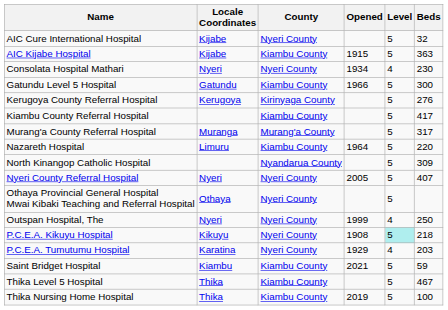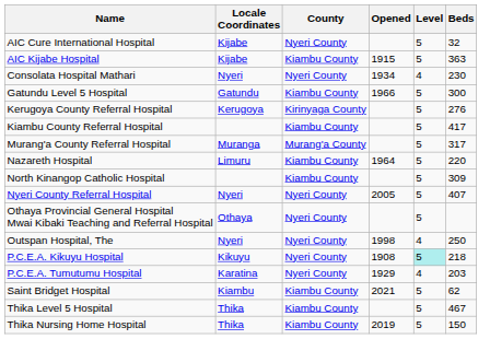 <table class="wikitable sortable">
 <tr>
 <th>Name</th>
 <th>Locale<br>Coordinates</th>
 <th>County</th>
 <th>Opened</th>
 <th>Level</th>
 <th>Beds</th>
 </tr>
 <tr>
 <td>AIC Cure International Hospital</td>
 <td><a href='#'>Kijabe</a><br></td>
 <td><a href='#'>Nyeri County</a></td>
 <td></td>
 <td>5</td>
 <td>32</td>
 </tr>
 <tr>
 <td><a href='#'>AIC Kijabe Hospital </a></td>
 <td><a href='#'>Kijabe</a><br></td>
 <td><a href='#'>Kiambu County</a></td>
 <td>1915</td>
 <td>5</td>
 <td>363</td>
 </tr>
 <tr>
 <td>Consolata Hospital Mathari</td>
 <td><a href='#'>Nyeri</a><br></td>
 <td><a href='#'>Nyeri County</a></td>
 <td>1934</td>
 <td>4</td>
 <td>230</td>
 </tr>
 <tr>
 <td>Gatundu Level 5 Hospital</td>
 <td><a href='#'>Gatundu</a><br></td>
 <td><a href='#'>Kiambu County</a></td>
 <td>1966</td>
 <td>5</td>
 <td>300</td>
 </tr>
 <tr>
 <td>Kerugoya County Referral Hospital</td>
 <td><a href='#'>Kerugoya</a><br></td>
 <td><a href='#'>Kirinyaga County</a></td>
 <td></td>
 <td>5</td>
 <td>276</td>
 </tr>
 <tr>
 <td>Kiambu County Referral Hospital</td>
 <td><br></td>
 <td><a href='#'>Kiambu County</a></td>
 <td></td>
 <td>5</td>
 <td>417</td>
 </tr>
 <tr>
 <td>Murang'a County Referral Hospital</td>
 <td><a href='#'>Muranga</a><br></td>
 <td><a href='#'>Murang'a County</a></td>
 <td></td>
 <td>5</td>
 <td>317</td>
 </tr>
 <tr>
 <td>Nazareth Hospital</td>
 <td><a href='#'>Limuru</a><br></td>
 <td><a href='#'>Kiambu County</a></td>
 <td>1964</td>
 <td>5</td>
 <td>220</td>
 </tr>
 <tr>
 <td>North Kinangop Catholic Hospital</td>
 <td><br></td>
-<td><a href='#'>Nyandarua County</a></td>
+<td><a href='#'>Kiambu County</a></td>
 <td></td>
 <td>5</td>
 <td>309</td>
 </tr>
 <tr>
 <td><a href='#'>Nyeri County Referral Hospital</a></td>
 <td><a href='#'>Nyeri</a><br></td>
 <td><a href='#'>Nyeri County</a></td>
 <td>2005</td>
 <td>5</td>
 <td>407</td>
 </tr>
 <tr>
 <td>Othaya Provincial General Hospital<br>Mwai Kibaki Teaching and Referral Hospital</td>
 <td><a href='#'>Othaya</a><br></td>
 <td><a href='#'>Nyeri County</a></td>
 <td></td>
 <td>5</td>
 <td></td>
 </tr>
 <tr>
 <td>Outspan Hospital, The</td>
 <td><a href='#'>Nyeri</a><br></td>
 <td><a href='#'>Nyeri County</a></td>
-<td>1999</td>
+<td>1998</td>
 <td>4</td>
 <td>250</td>
 </tr>
 <tr>
 <td><a href='#'>P.C.E.A. Kikuyu Hospital</a></td>
 <td><a href='#'>Kikuyu</a><br></td>
 <td><a href='#'>Nyeri County</a></td>
 <td>1908</td>
 <td style="background: paleturquoise;">5</td>
 <td>218</td>
 </tr>
 <tr>
 <td><a href='#'>P.C.E.A. Tumutumu Hospital</a></td>
 <td><a href='#'>Karatina</a><br></td>
 <td><a href='#'>Nyeri County</a></td>
 <td>1929</td>
 <td>4</td>
 <td>203</td>
 </tr>
 <tr>
 <td>Saint Bridget Hospital</td>
 <td><a href='#'>Kiambu</a><br></td>
 <td><a href='#'>Kiambu County</a></td>
 <td>2021</td>
 <td>5</td>
-<td>59</td>
+<td>62</td>
 </tr>
 <tr>
 <td>Thika Level 5 Hospital</td>
 <td><a href='#'>Thika</a><br></td>
 <td><a href='#'>Kiambu County</a></td>
 <td></td>
 <td>5</td>
 <td>467</td>
 </tr>
 <tr>
 <td>Thika Nursing Home Hospital</td>
 <td><a href='#'>Thika</a><br></td>
 <td><a href='#'>Kiambu County</a><br></td>
 <td>2019</td>
 <td>5</td>
-<td>100</td>
+<td>150</td>
 </tr>
 </table>
